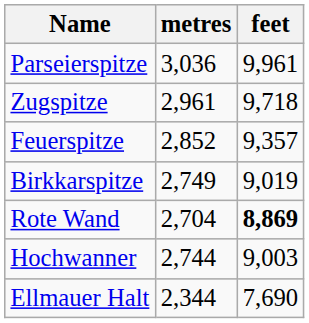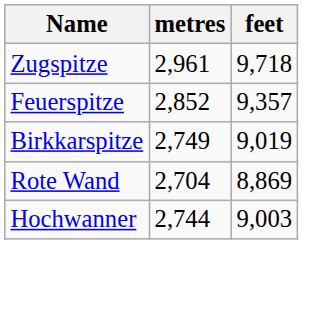 <table class="wikitable sortable">
 <tr>
 <th>Name</th>
 <th>metres</th>
 <th>feet</th>
-</tr>
-<tr>
-<td><a href='#'>Parseierspitze</a></td>
-<td>3,036</td>
-<td>9,961</td>
 </tr>
 <tr>
 <td><a href='#'>Zugspitze</a></td>
 <td>2,961</td>
 <td>9,718</td>
 </tr>
 <tr>
 <td><a href='#'>Feuerspitze</a></td>
 <td>2,852</td>
 <td>9,357</td>
 </tr>
 <tr>
 <td><a href='#'>Birkkarspitze</a></td>
 <td>2,749</td>
 <td>9,019</td>
 </tr>
 <tr>
 <td><a href='#'>Rote Wand</a></td>
 <td>2,704</td>
-<td><strong>8,869</strong></td>
+<td>8,869</td>
 </tr>
 <tr>
 <td><a href='#'>Hochwanner</a></td>
 <td>2,744</td>
 <td>9,003</td>
 </tr>
-<tr>
-<td><a href='#'>Ellmauer Halt</a></td>
-<td>2,344</td>
-<td>7,690</td>
-</tr>
 </table>
